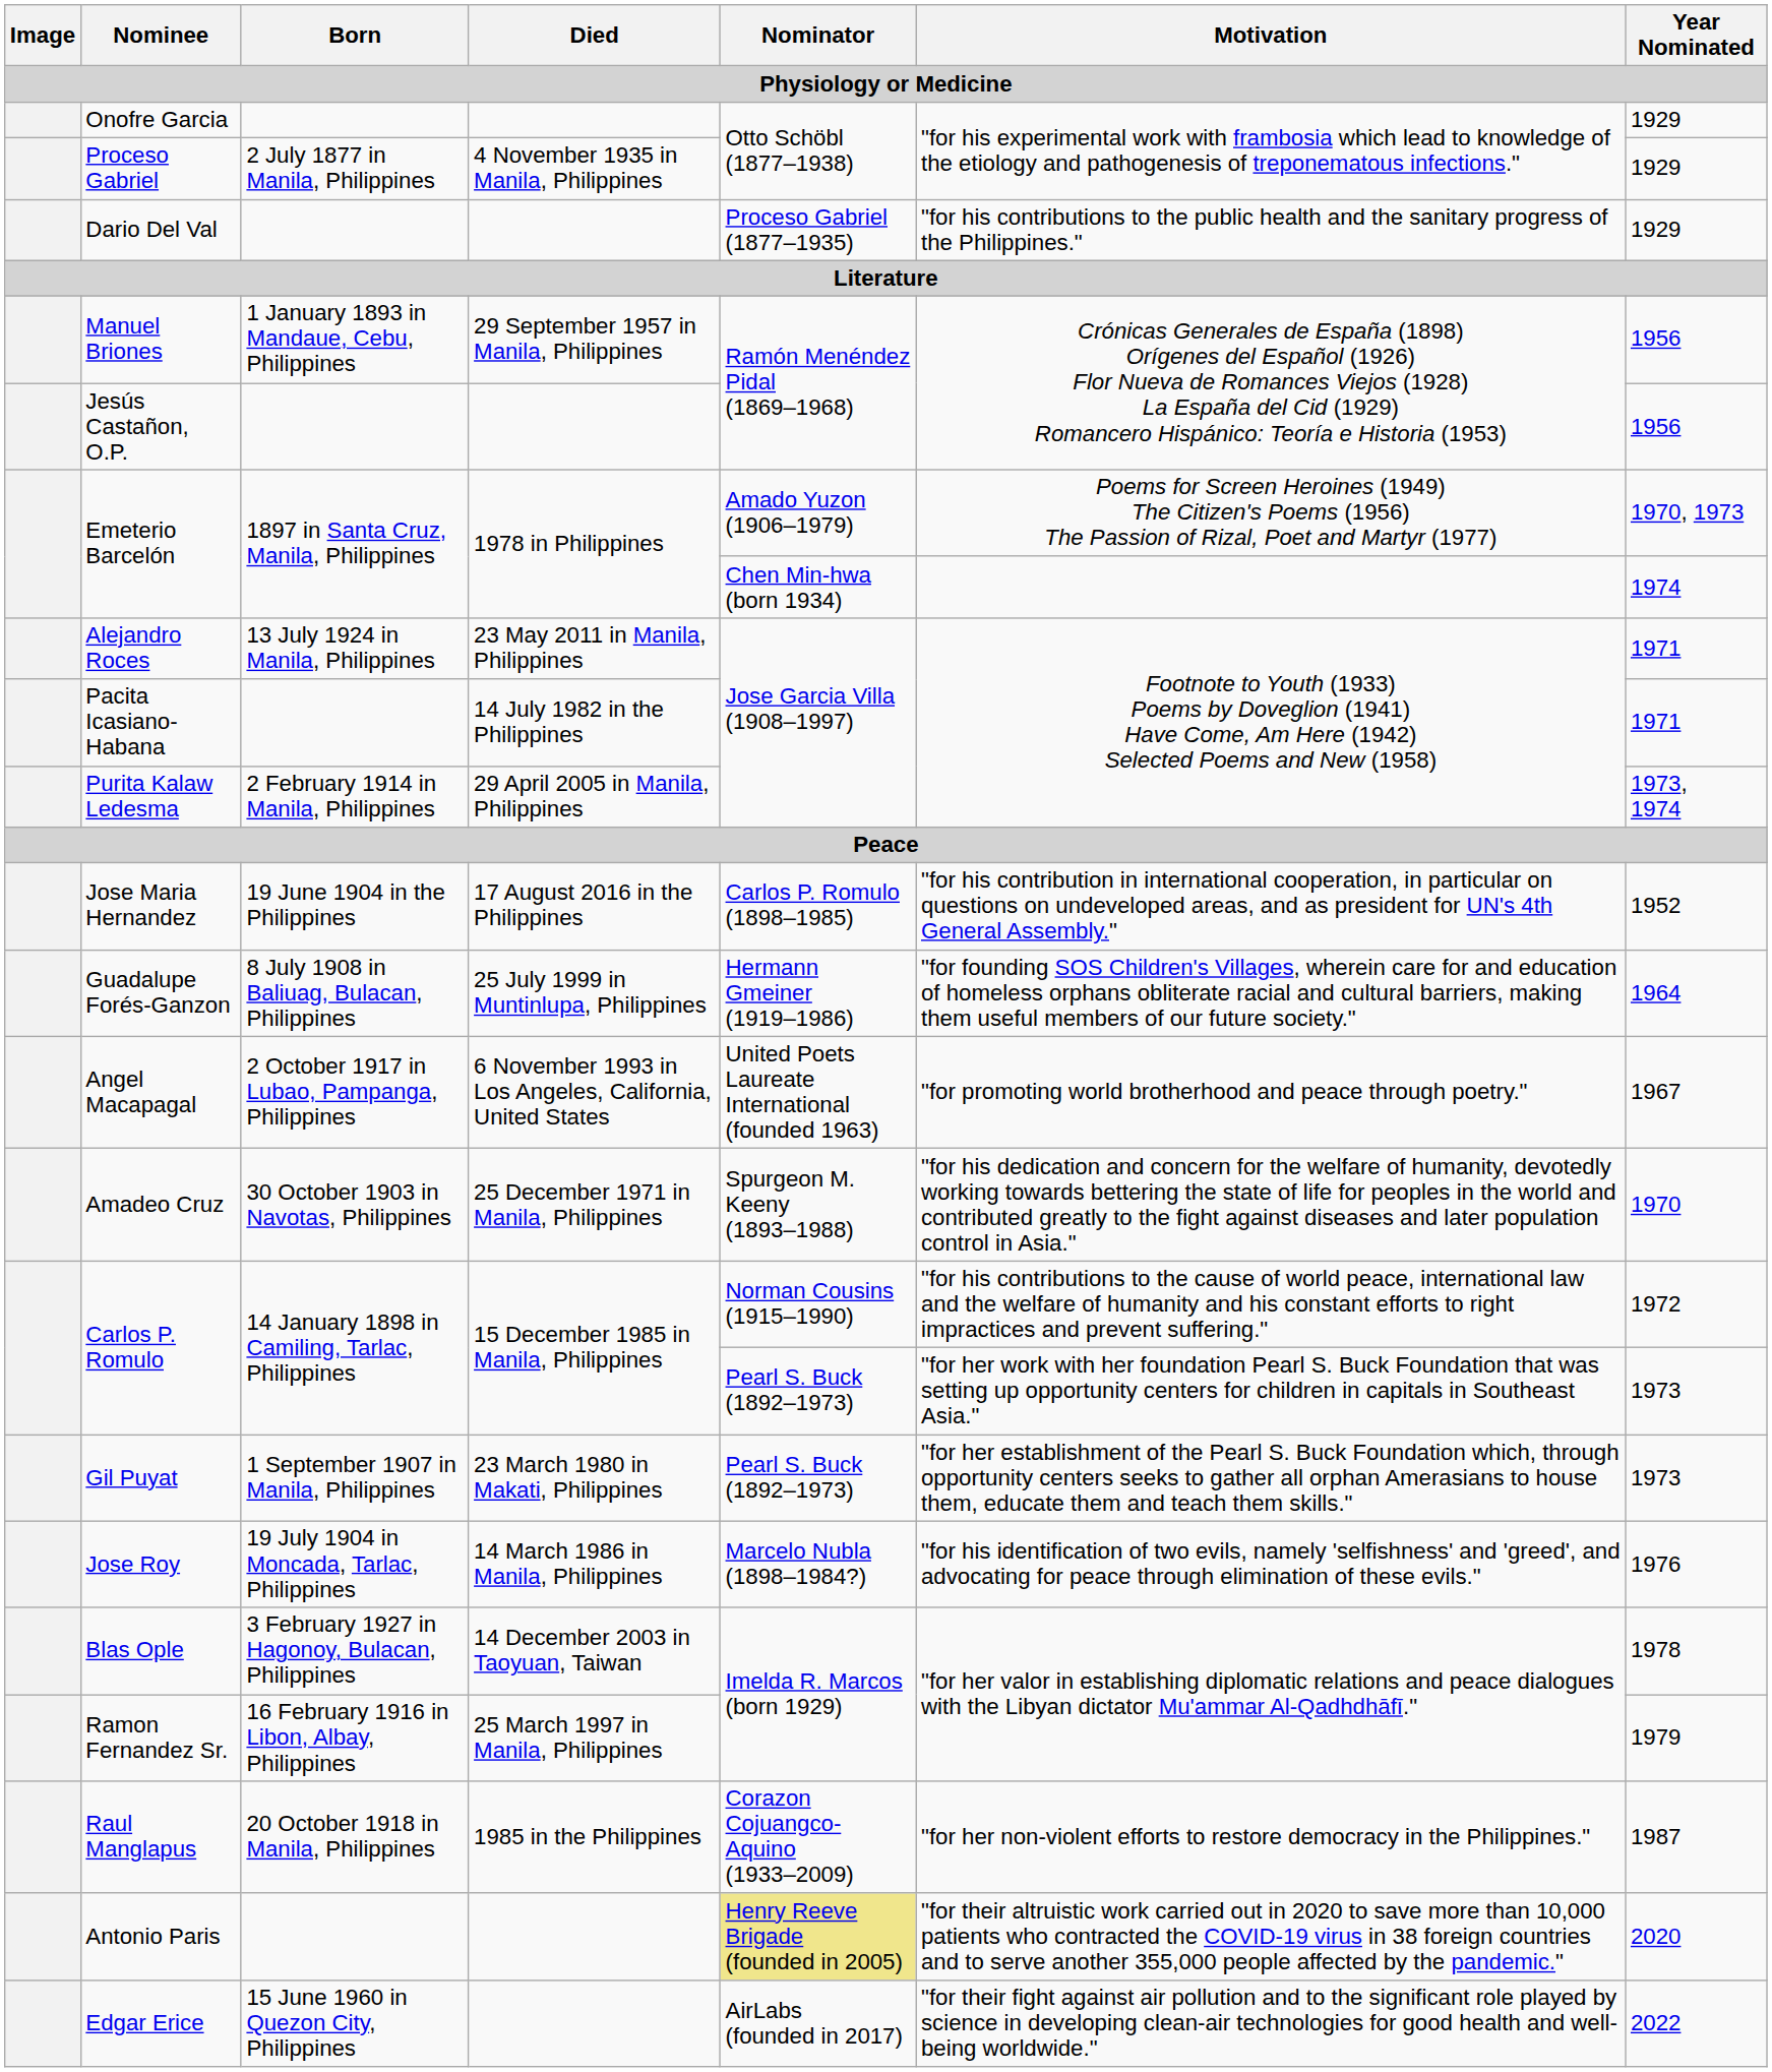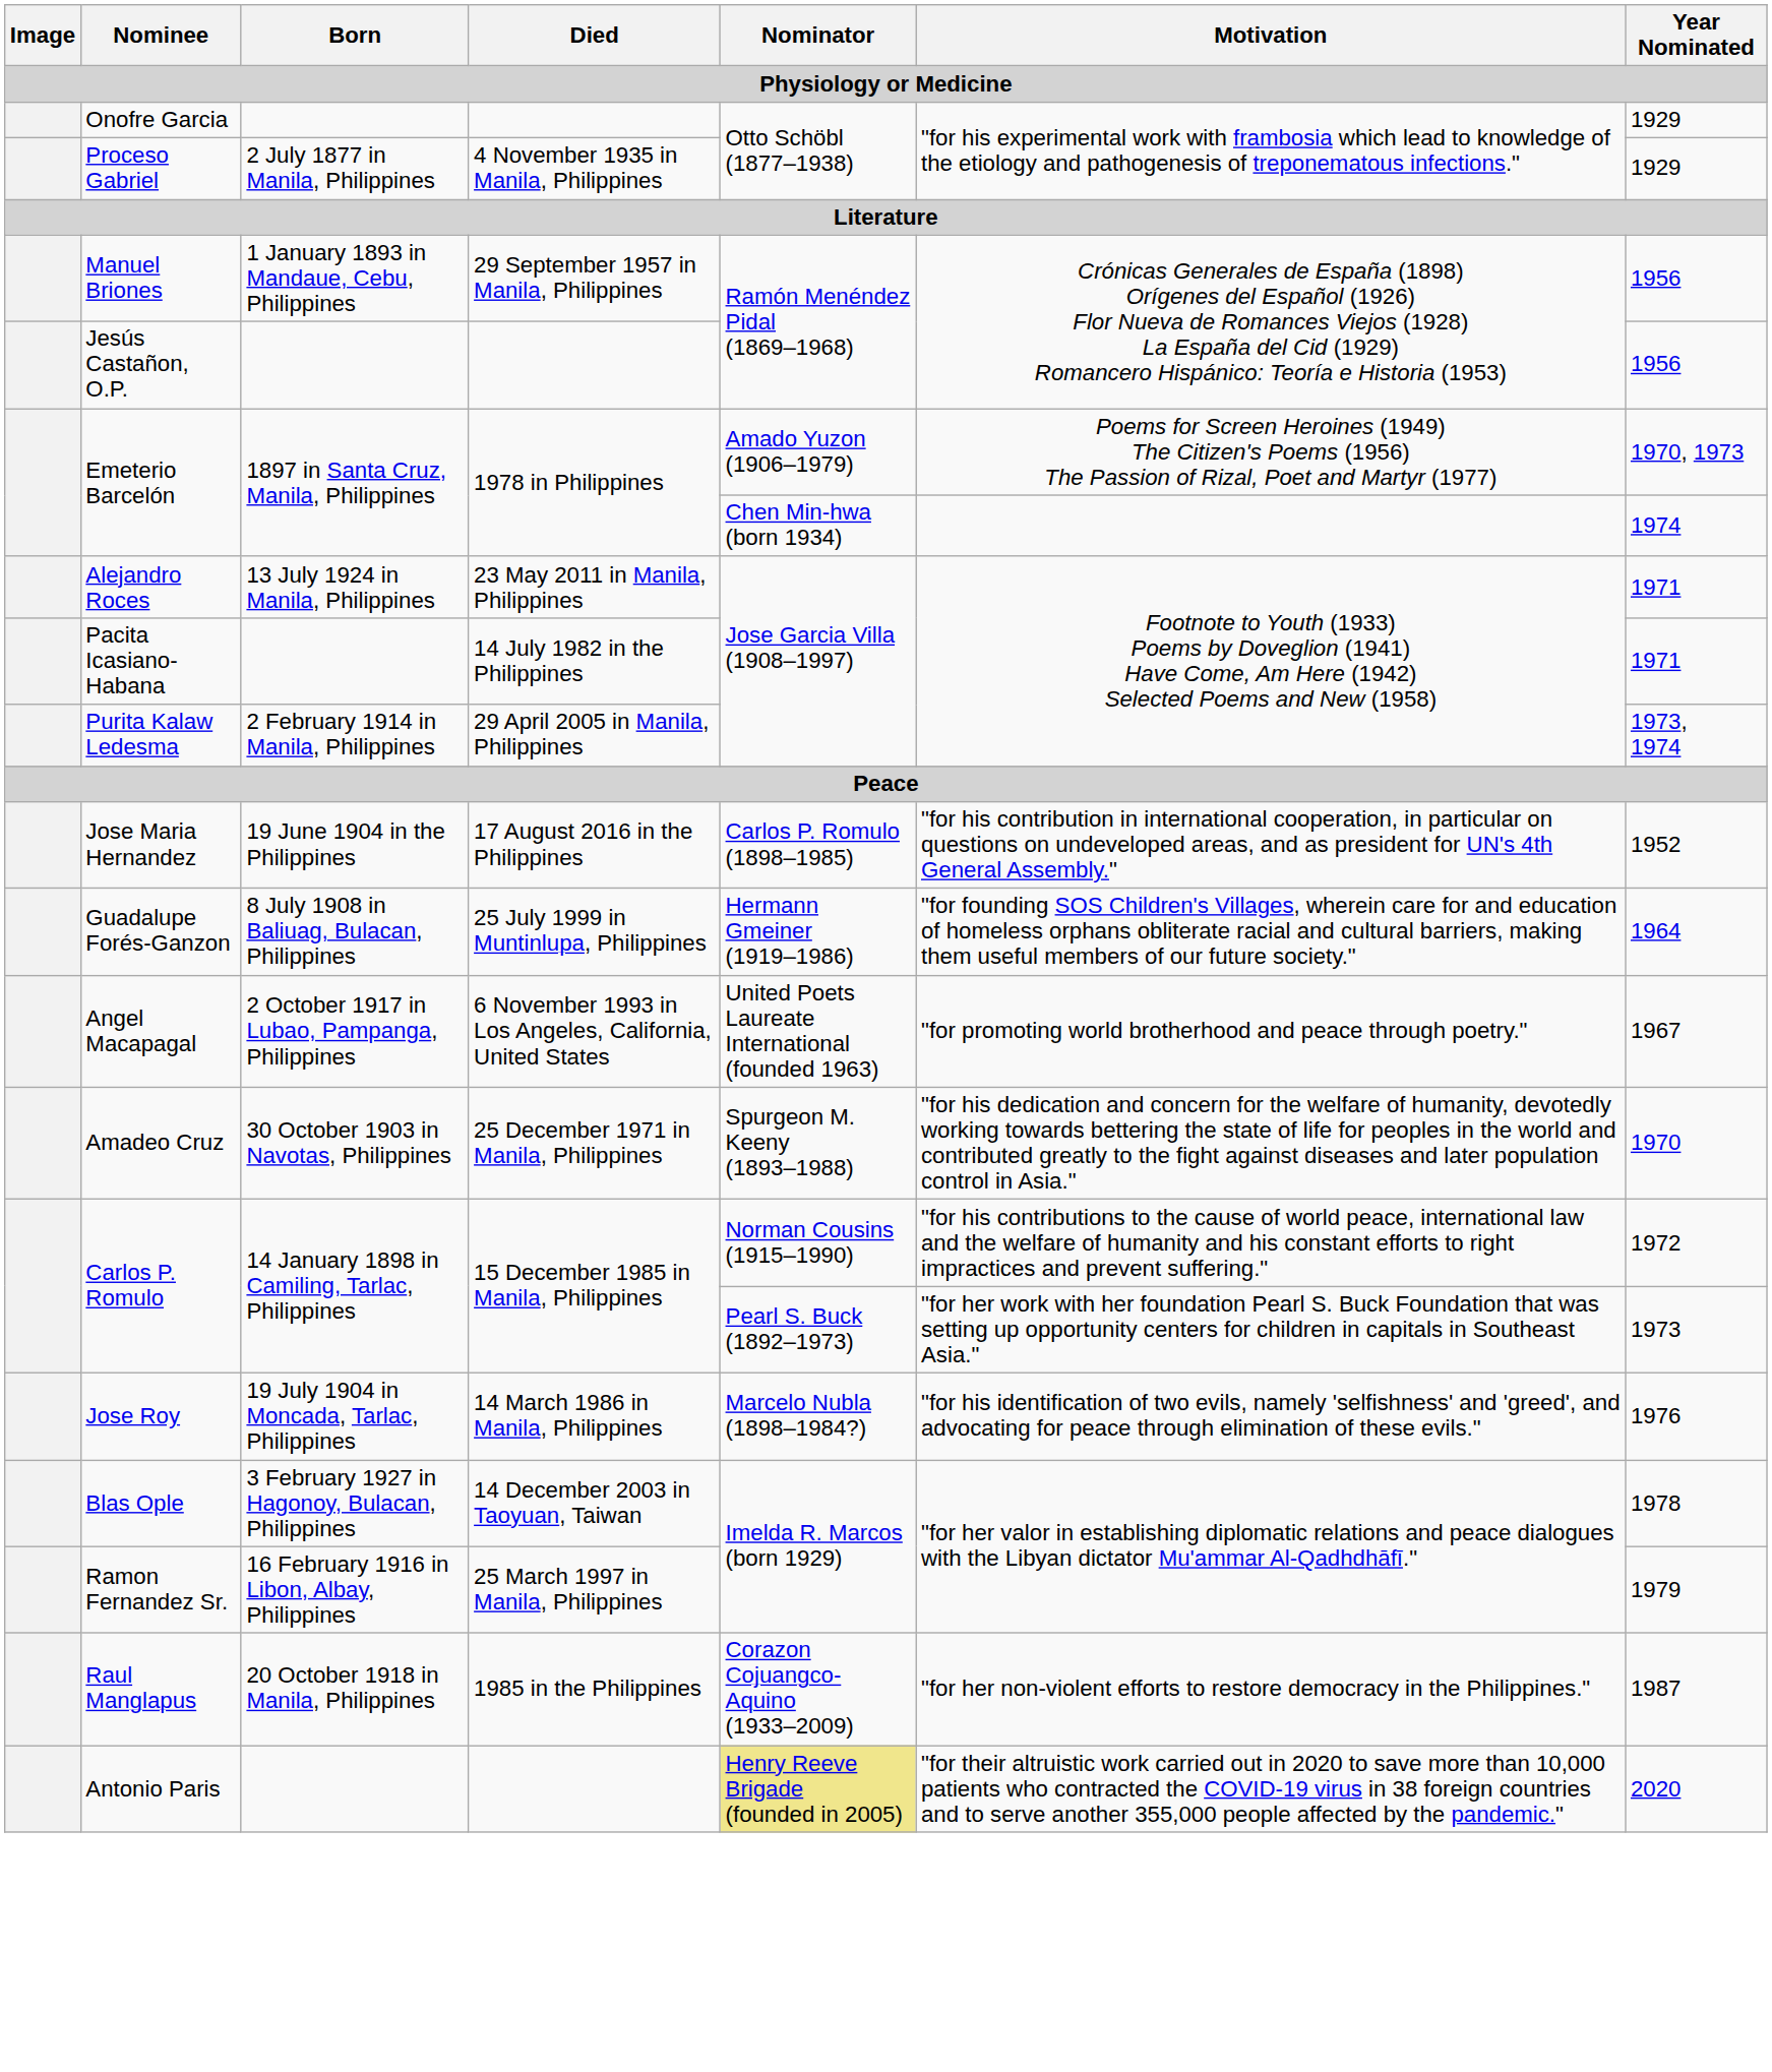 <table class="wikitable sortable">
 <tr>
 <th>Image</th>
 <th>Nominee</th>
 <th>Born</th>
 <th>Died</th>
 <th>Nominator</th>
 <th>Motivation</th>
 <th>Year Nominated</th>
 </tr>
 <tr>
 <td colspan=7 align=center style="background:lightgray;white-space:nowrap"><strong>Physiology or Medicine</strong></td>
 </tr>
 <tr>
 <th scope="row"></th>
 <td>Onofre Garcia</td>
 <td></td>
 <td></td>
 <td rowspan=2>Otto Schöbl <br>(1877–1938)<br></td>
 <td rowspan=2>"for his experimental work with <a href='#'>frambosia</a> which lead to knowledge of the etiology and pathogenesis of <a href='#'>treponematous infections</a>."</td>
 <td>1929</td>
 </tr>
 <tr>
 <th scope="row"></th>
 <td><a href='#'>Proceso Gabriel</a></td>
 <td>2 July 1877 in <a href='#'>Manila</a>, Philippines</td>
 <td>4 November 1935 in <a href='#'>Manila</a>, Philippines</td>
-<td>1929</td>
-</tr>
-<tr>
-<th scope="row"></th>
-<td>Dario Del Val</td>
-<td></td>
-<td></td>
-<td><a href='#'>Proceso Gabriel</a> <br>(1877–1935)<br></td>
-<td>"for his contributions to the public health and the sanitary progress of the Philippines."</td>
 <td>1929</td>
 </tr>
 <tr>
 <td colspan=7 align=center style="background:lightgray;white-space:nowrap"><strong>Literature</strong></td>
 </tr>
 <tr>
 <th scope="row"></th>
 <td><a href='#'>Manuel Briones</a></td>
 <td>1 January 1893 in <a href='#'>Mandaue, Cebu</a>, Philippines</td>
 <td>29 September 1957 in <a href='#'>Manila</a>, Philippines</td>
 <td rowspan=2><a href='#'>Ramón Menéndez Pidal</a> <br>(1869–1968)<br></td>
 <td rowspan=2 align="center"><em>Crónicas Generales de España</em> (1898)<br><em>Orígenes del Español</em> (1926)<br><em>Flor Nueva de Romances Viejos</em> (1928)<br><em>La España del Cid</em> (1929)<br><em>Romancero Hispánico: Teoría e Historia</em> (1953)</td>
 <td><a href='#'>1956</a></td>
 </tr>
 <tr>
 <th scope="row"></th>
 <td>Jesús Castañon, O.P.</td>
 <td></td>
 <td></td>
 <td><a href='#'>1956</a></td>
 </tr>
 <tr>
 <th scope="row" rowspan="2"></th>
 <td rowspan=2>Emeterio Barcelón</td>
 <td rowspan=2>1897 in <a href='#'>Santa Cruz, Manila</a>, Philippines</td>
 <td rowspan=2>1978 in Philippines</td>
 <td><a href='#'>Amado Yuzon</a> <br>(1906–1979)<br></td>
 <td align="center"><em>Poems for Screen Heroines</em> (1949)<br><em>The Citizen's Poems</em> (1956)<br><em>The Passion of Rizal, Poet and Martyr</em> (1977)</td>
 <td><a href='#'>1970</a>, <a href='#'>1973</a></td>
 </tr>
 <tr>
 <td><a href='#'>Chen Min-hwa</a> <br>(born 1934)<br></td>
 <td align="center"></td>
 <td><a href='#'>1974</a></td>
 </tr>
 <tr>
 <th scope="row"></th>
 <td><a href='#'>Alejandro Roces</a></td>
 <td>13 July 1924 in <a href='#'>Manila</a>, Philippines</td>
 <td>23 May 2011 in <a href='#'>Manila</a>, Philippines</td>
 <td rowspan=3><a href='#'>Jose Garcia Villa</a> <br>(1908–1997)<br><br></td>
 <td rowspan=3 align="center"><em>Footnote to Youth</em> (1933)<br><em>Poems by Doveglion</em> (1941)<br><em>Have Come, Am Here</em> (1942)<br><em>Selected Poems and New</em> (1958)</td>
 <td><a href='#'>1971</a></td>
 </tr>
 <tr>
 <th scope="row"></th>
 <td>Pacita Icasiano-Habana</td>
 <td></td>
 <td>14 July 1982 in the Philippines</td>
 <td><a href='#'>1971</a></td>
 </tr>
 <tr>
 <th scope="row"></th>
 <td><a href='#'>Purita Kalaw Ledesma</a></td>
 <td>2 February 1914 in <a href='#'>Manila</a>, Philippines</td>
 <td>29 April 2005 in <a href='#'>Manila</a>, Philippines</td>
 <td><a href='#'>1973</a>,<br><a href='#'>1974</a></td>
 </tr>
 <tr>
 <td colspan=7 align=center style="background:lightgray;white-space:nowrap"><strong>Peace</strong></td>
 </tr>
 <tr>
 <th scope="row"></th>
 <td>Jose Maria Hernandez</td>
 <td>19 June 1904 in the Philippines</td>
 <td>17 August 2016 in the Philippines</td>
 <td><a href='#'>Carlos P. Romulo</a> <br>(1898–1985)<br></td>
 <td>"for his contribution in international cooperation, in particular on questions on undeveloped areas, and as president for <a href='#'>UN's 4th General Assembly.</a>"</td>
 <td>1952</td>
 </tr>
 <tr>
 <th scope="row"></th>
 <td>Guadalupe Forés-Ganzon</td>
 <td>8 July 1908 in <a href='#'>Baliuag, Bulacan</a>, Philippines</td>
 <td>25 July 1999 in <a href='#'>Muntinlupa</a>, Philippines</td>
 <td><a href='#'>Hermann Gmeiner</a> <br>(1919–1986)<br></td>
 <td>"for founding <a href='#'>SOS Children's Villages</a>, wherein care for and education of homeless orphans obliterate racial and cultural barriers, making them useful members of our future society."</td>
 <td><a href='#'>1964</a></td>
 </tr>
 <tr>
 <th scope="row"></th>
 <td>Angel Macapagal</td>
 <td>2 October 1917 in <a href='#'>Lubao, Pampanga</a>, Philippines</td>
 <td>6 November 1993 in Los Angeles, California, United States</td>
 <td>United Poets Laureate International <br>(founded 1963)<br></td>
 <td>"for promoting world brotherhood and peace through poetry."</td>
 <td>1967</td>
 </tr>
 <tr>
 <th scope="row"></th>
 <td>Amadeo Cruz</td>
 <td>30 October 1903 in <a href='#'>Navotas</a>, Philippines</td>
 <td>25 December 1971 in <a href='#'>Manila</a>, Philippines</td>
 <td>Spurgeon M. Keeny <br>(1893–1988)<br></td>
 <td>"for his dedication and concern for the welfare of humanity, devotedly working towards bettering the state of life for peoples in the world and contributed greatly to the fight against diseases and later population control in Asia."</td>
 <td><a href='#'>1970</a></td>
 </tr>
 <tr>
 <th scope="row" rowspan=2></th>
 <td rowspan=2><a href='#'>Carlos P. Romulo</a></td>
 <td rowspan=2>14 January 1898 in <a href='#'>Camiling, Tarlac</a>, Philippines</td>
 <td rowspan=2>15 December 1985 in <a href='#'>Manila</a>, Philippines</td>
 <td><a href='#'>Norman Cousins</a> <br>(1915–1990)<br></td>
 <td>"for his contributions to the cause of world peace, international law and the welfare of humanity and his constant efforts to right impractices and prevent suffering."</td>
 <td>1972</td>
 </tr>
 <tr>
 <td> <a href='#'>Pearl S. Buck</a> <br>(1892–1973)<br></td>
 <td>"for her work with her foundation Pearl S. Buck Foundation that was setting up opportunity centers for children in capitals in Southeast Asia."</td>
 <td>1973</td>
 </tr>
 <tr>
 <th scope="row"></th>
-<td><a href='#'>Gil Puyat</a></td>
-<td>1 September 1907 in <a href='#'>Manila</a>, Philippines</td>
-<td>23 March 1980 in <a href='#'>Makati</a>, Philippines</td>
-<td> <a href='#'>Pearl S. Buck</a> <br>(1892–1973)<br></td>
-<td>"for her establishment of the Pearl S. Buck Foundation which, through opportunity centers seeks to gather all orphan Amerasians to house them, educate them and teach them skills."</td>
-<td>1973</td>
-</tr>
-<tr>
-<th scope="row"></th>
 <td><a href='#'>Jose Roy</a></td>
 <td>19 July 1904 in <a href='#'>Moncada</a>, <a href='#'>Tarlac</a>, Philippines</td>
 <td>14 March 1986 in <a href='#'>Manila</a>, Philippines</td>
 <td><a href='#'>Marcelo Nubla</a> <br>(1898–1984?)<br></td>
 <td>"for his identification of two evils, namely 'selfishness' and 'greed', and advocating for peace through elimination of these evils."</td>
 <td>1976</td>
 </tr>
 <tr>
 <th scope="row"></th>
 <td><a href='#'>Blas Ople</a></td>
 <td>3 February 1927 in <a href='#'>Hagonoy, Bulacan</a>, Philippines</td>
 <td>14 December 2003 in <a href='#'>Taoyuan</a>, Taiwan</td>
 <td rowspan=2><a href='#'>Imelda R. Marcos</a> <br>(born 1929)<br></td>
 <td rowspan=2>"for her valor in establishing diplomatic relations and peace dialogues with the Libyan dictator <a href='#'>Mu'ammar Al-Qadhdhāfī</a>."</td>
 <td>1978</td>
 </tr>
 <tr>
 <th scope="row"></th>
 <td>Ramon Fernandez Sr.</td>
 <td>16 February 1916 in <a href='#'>Libon, Albay</a>, Philippines</td>
 <td>25 March 1997 in <a href='#'>Manila</a>, Philippines</td>
 <td>1979</td>
 </tr>
 <tr>
 <th scope="row"></th>
 <td><a href='#'>Raul Manglapus</a></td>
 <td>20 October 1918 in <a href='#'>Manila</a>, Philippines</td>
 <td>1985 in the Philippines</td>
 <td><a href='#'>Corazon Cojuangco-Aquino</a> <br>(1933–2009)<br></td>
 <td>"for her non-violent efforts to restore democracy in the Philippines."</td>
 <td>1987</td>
 </tr>
 <tr>
 <th scope="row"></th>
 <td>Antonio Paris</td>
 <td></td>
 <td></td>
 <td style="background: khaki;"><a href='#'>Henry Reeve Brigade</a><br>(founded in 2005)<br></td>
 <td>"for their altruistic work carried out in 2020 to save more than 10,000 patients who contracted the <a href='#'>COVID-19 virus</a> in 38 foreign countries and to serve another 355,000 people affected by the <a href='#'>pandemic.</a>"</td>
 <td><a href='#'>2020</a></td>
 </tr>
-<tr>
-<th scope="row"></th>
-<td><a href='#'>Edgar Erice</a></td>
-<td>15 June 1960 in <a href='#'>Quezon City</a>, Philippines</td>
-<td></td>
-<td>AirLabs<br>(founded in 2017)<br></td>
-<td>"for their fight against air pollution and to the significant role played by science in developing clean-air technologies for good health and well-being worldwide."</td>
-<td><a href='#'>2022</a></td>
-</tr>
 </table>
